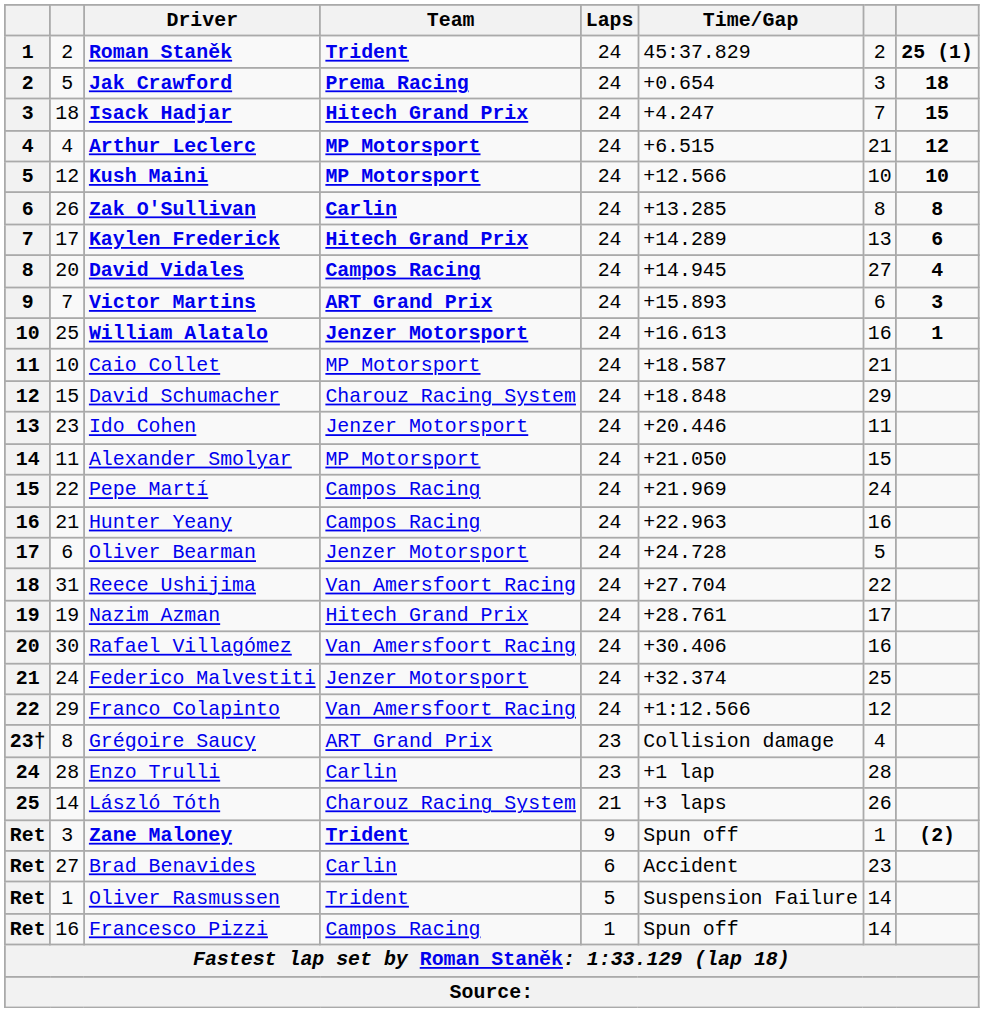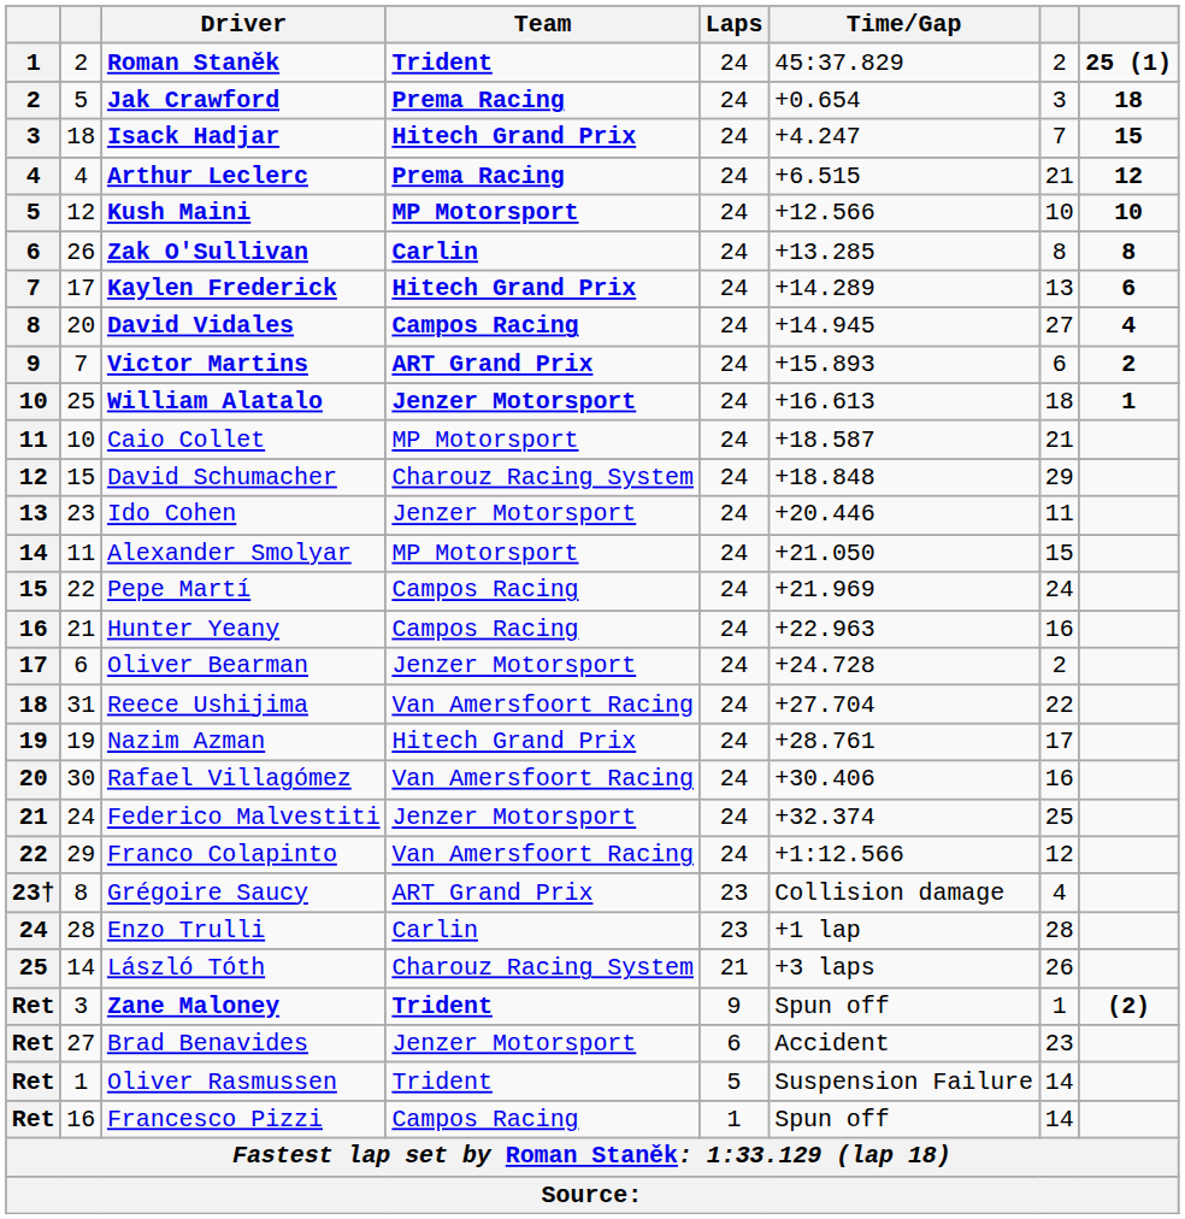 <table class="wikitable" style="font-size:85%">
 <tr>
 <th></th>
 <th></th>
 <th>Driver</th>
 <th>Team</th>
 <th>Laps</th>
 <th>Time/Gap</th>
 <th></th>
 <th></th>
 </tr>
 <tr>
 <th>1</th>
 <td align="center">2</td>
 <td> <strong><a href='#'>Roman Staněk</a></strong></td>
 <td><strong><a href='#'>Trident</a></strong></td>
 <td align="center">24</td>
 <td>45:37.829</td>
 <td align="center">2</td>
 <td align="center"><strong>25 (1)</strong></td>
 </tr>
 <tr>
 <th>2</th>
 <td align="center">5</td>
 <td> <strong><a href='#'>Jak Crawford</a></strong></td>
 <td><strong><a href='#'>Prema Racing</a></strong></td>
 <td align="center">24</td>
 <td>+0.654</td>
 <td align="center">3</td>
 <td align="center"><strong>18</strong></td>
 </tr>
 <tr>
 <th>3</th>
 <td align="center">18</td>
 <td> <strong><a href='#'>Isack Hadjar</a></strong></td>
 <td><strong><a href='#'>Hitech Grand Prix</a></strong></td>
 <td align="center">24</td>
 <td>+4.247</td>
 <td align="center">7</td>
 <td align="center"><strong>15</strong></td>
 </tr>
 <tr>
 <th>4</th>
 <td align="center">4</td>
 <td> <strong><a href='#'>Arthur Leclerc</a></strong></td>
-<td><strong><a href='#'>MP Motorsport</a></strong></td>
+<td><strong><a href='#'>Prema Racing</a></strong></td>
 <td align="center">24</td>
 <td>+6.515</td>
 <td align="center">21</td>
 <td align="center"><strong>12</strong></td>
 </tr>
 <tr>
 <th>5</th>
 <td align="center">12</td>
 <td> <strong><a href='#'>Kush Maini</a></strong></td>
 <td><strong><a href='#'>MP Motorsport</a></strong></td>
 <td align="center">24</td>
 <td>+12.566</td>
 <td align="center">10</td>
 <td align="center"><strong>10</strong></td>
 </tr>
 <tr>
 <th>6</th>
 <td align="center">26</td>
 <td> <strong><a href='#'>Zak O'Sullivan</a></strong></td>
 <td><strong><a href='#'>Carlin</a></strong></td>
 <td align="center">24</td>
 <td>+13.285</td>
 <td align="center">8</td>
 <td align="center"><strong>8</strong></td>
 </tr>
 <tr>
 <th>7</th>
 <td align="center">17</td>
 <td> <strong><a href='#'>Kaylen Frederick</a></strong></td>
 <td><strong><a href='#'>Hitech Grand Prix</a></strong></td>
 <td align="center">24</td>
 <td>+14.289</td>
 <td align="center">13</td>
 <td align="center"><strong>6</strong></td>
 </tr>
 <tr>
 <th>8</th>
 <td align="center">20</td>
 <td> <strong><a href='#'>David Vidales</a></strong></td>
 <td><strong><a href='#'>Campos Racing</a></strong></td>
 <td align="center">24</td>
 <td>+14.945</td>
 <td align="center">27</td>
 <td align="center"><strong>4</strong></td>
 </tr>
 <tr>
 <th>9</th>
 <td align="center">7</td>
 <td> <strong><a href='#'>Victor Martins</a></strong></td>
 <td><strong><a href='#'>ART Grand Prix</a></strong></td>
 <td align="center">24</td>
 <td>+15.893</td>
 <td align="center">6</td>
-<td align="center"><strong>3</strong></td>
+<td align="center"><strong>2</strong></td>
 </tr>
 <tr>
 <th>10</th>
 <td align="center">25</td>
 <td> <strong><a href='#'>William Alatalo</a></strong></td>
 <td><strong><a href='#'>Jenzer Motorsport</a></strong></td>
 <td align="center">24</td>
 <td>+16.613</td>
-<td align="center">16</td>
+<td align="center">18</td>
 <td align="center"><strong>1</strong></td>
 </tr>
 <tr>
 <th>11</th>
 <td align="center">10</td>
 <td> <a href='#'>Caio Collet</a></td>
 <td><a href='#'>MP Motorsport</a></td>
 <td align="center">24</td>
 <td>+18.587</td>
 <td align="center">21</td>
 <td align="center"></td>
 </tr>
 <tr>
 <th>12</th>
 <td align="center">15</td>
 <td> <a href='#'> David Schumacher</a></td>
 <td><a href='#'>Charouz Racing System</a></td>
 <td align="center">24</td>
 <td>+18.848</td>
 <td align="center">29</td>
 <td align="center"></td>
 </tr>
 <tr>
 <th>13</th>
 <td align="center">23</td>
 <td> <a href='#'>Ido Cohen</a></td>
 <td><a href='#'>Jenzer Motorsport</a></td>
 <td align="center">24</td>
 <td>+20.446</td>
 <td align="center">11</td>
 <td align="center"></td>
 </tr>
 <tr>
 <th>14</th>
 <td align="center">11</td>
 <td> <a href='#'>Alexander Smolyar</a></td>
 <td><a href='#'>MP Motorsport</a></td>
 <td align="center">24</td>
 <td>+21.050</td>
 <td align="center">15</td>
 <td align="center"></td>
 </tr>
 <tr>
 <th>15</th>
 <td align="center">22</td>
 <td> <a href='#'>Pepe Martí</a></td>
 <td><a href='#'>Campos Racing</a></td>
 <td align="center">24</td>
 <td>+21.969</td>
 <td align="center">24</td>
 <td align="center"></td>
 </tr>
 <tr>
 <th>16</th>
 <td align="center">21</td>
 <td> <a href='#'>Hunter Yeany</a></td>
 <td><a href='#'>Campos Racing</a></td>
 <td align="center">24</td>
 <td>+22.963</td>
 <td align="center">16</td>
 <td align="center"></td>
 </tr>
 <tr>
 <th>17</th>
 <td align="center">6</td>
 <td> <a href='#'>Oliver Bearman</a></td>
 <td><a href='#'>Jenzer Motorsport</a></td>
 <td align="center">24</td>
 <td>+24.728</td>
-<td align="center">5</td>
+<td align="center">2</td>
 <td align="center"></td>
 </tr>
 <tr>
 <th>18</th>
 <td align="center">31</td>
 <td> <a href='#'>Reece Ushijima</a></td>
 <td><a href='#'>Van Amersfoort Racing</a></td>
 <td align="center">24</td>
 <td>+27.704</td>
 <td align="center">22</td>
 <td align="center"></td>
 </tr>
 <tr>
 <th>19</th>
 <td align="center">19</td>
 <td> <a href='#'>Nazim Azman</a></td>
 <td><a href='#'>Hitech Grand Prix</a></td>
 <td align="center">24</td>
 <td>+28.761</td>
 <td align="center">17</td>
 <td align="center"></td>
 </tr>
 <tr>
 <th>20</th>
 <td align="center">30</td>
 <td> <a href='#'>Rafael Villagómez</a></td>
 <td><a href='#'>Van Amersfoort Racing</a></td>
 <td align="center">24</td>
 <td>+30.406</td>
 <td align="center">16</td>
 <td align="center"></td>
 </tr>
 <tr>
 <th>21</th>
 <td align="center">24</td>
 <td> <a href='#'>Federico Malvestiti</a></td>
 <td><a href='#'>Jenzer Motorsport</a></td>
 <td align="center">24</td>
 <td>+32.374</td>
 <td align="center">25</td>
 <td align="center"></td>
 </tr>
 <tr>
 <th>22</th>
 <td align="center">29</td>
 <td> <a href='#'>Franco Colapinto</a></td>
 <td><a href='#'>Van Amersfoort Racing</a></td>
 <td align="center">24</td>
 <td>+1:12.566</td>
 <td align="center">12</td>
 <td align="center"></td>
 </tr>
 <tr>
 <th>23†</th>
 <td align="center">8</td>
 <td> <a href='#'>Grégoire Saucy</a></td>
 <td><a href='#'>ART Grand Prix</a></td>
 <td align="center">23</td>
 <td>Collision damage</td>
 <td align="center">4</td>
 <td align="center"></td>
 </tr>
 <tr>
 <th>24</th>
 <td align="center">28</td>
 <td> <a href='#'>Enzo Trulli</a></td>
 <td><a href='#'>Carlin</a></td>
 <td align="center">23</td>
 <td>+1 lap</td>
 <td align="center">28</td>
 <td align="center"></td>
 </tr>
 <tr>
 <th>25</th>
 <td align="center">14</td>
 <td> <a href='#'>László Tóth</a></td>
 <td><a href='#'>Charouz Racing System</a></td>
 <td align="center">21</td>
 <td>+3 laps</td>
 <td align="center">26</td>
 <td align="center"></td>
 </tr>
 <tr>
 <th>Ret</th>
 <td align="center">3</td>
 <td> <strong><a href='#'>Zane Maloney</a></strong></td>
 <td><strong><a href='#'>Trident</a></strong></td>
 <td align="center">9</td>
 <td>Spun off</td>
 <td align="center">1</td>
 <td align="center"><strong>(2)</strong></td>
 </tr>
 <tr>
 <th>Ret</th>
 <td align="center">27</td>
 <td> <a href='#'>Brad Benavides</a></td>
-<td><a href='#'>Carlin</a></td>
+<td><a href='#'>Jenzer Motorsport</a></td>
 <td align="center">6</td>
 <td>Accident</td>
 <td align="center">23</td>
 <td align="center"></td>
 </tr>
 <tr>
 <th>Ret</th>
 <td align="center">1</td>
 <td> <a href='#'>Oliver Rasmussen</a></td>
 <td><a href='#'>Trident</a></td>
 <td align="center">5</td>
 <td>Suspension Failure</td>
 <td align="center">14</td>
 <td align="center"></td>
 </tr>
 <tr>
 <th>Ret</th>
 <td align="center">16</td>
 <td> <a href='#'>Francesco Pizzi</a></td>
 <td><a href='#'>Campos Racing</a></td>
 <td align="center">1</td>
 <td>Spun off</td>
 <td align="center">14</td>
 <td align="center"></td>
 </tr>
 <tr>
 <th colspan="8"><em>Fastest lap set by</em> <strong> <a href='#'>Roman Staněk</a><strong><em>: 1:33.129 (lap 18)<em></th>
 </tr>
 <tr>
 <th colspan="8">Source:</th>
 </tr>
 </table>
